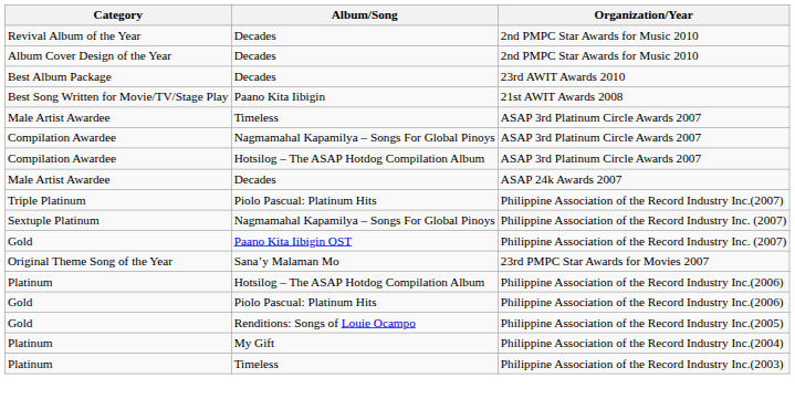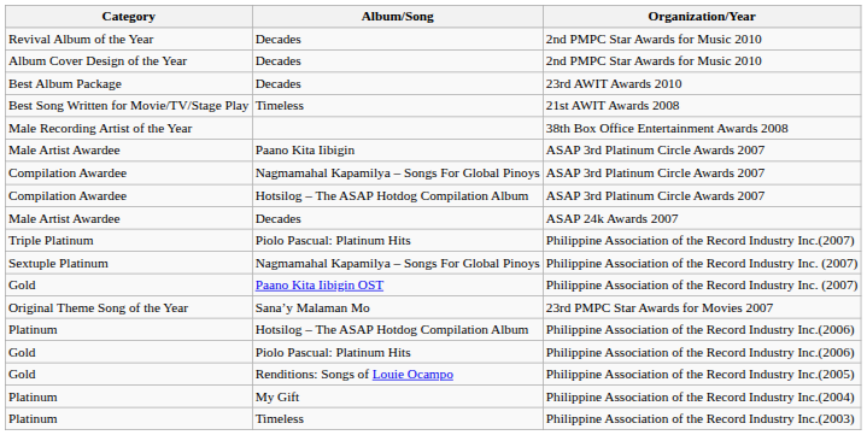 <table class="wikitable" style="margin:0; font-size:95%;">
 <tr style="background:#ccc;">
 <th>Category</th>
 <th>Album/Song</th>
 <th>Organization/Year</th>
 </tr>
 <tr>
 <td>Revival Album of the Year</td>
 <td>Decades</td>
 <td>2nd PMPC Star Awards for Music 2010 </td>
 </tr>
 <tr>
 <td>Album Cover Design of the Year</td>
 <td>Decades</td>
 <td>2nd PMPC Star Awards for Music 2010 </td>
 </tr>
 <tr>
 <td>Best Album Package</td>
 <td>Decades</td>
 <td>23rd AWIT Awards 2010 </td>
 </tr>
 <tr>
 <td>Best Song Written for Movie/TV/Stage Play</td>
-<td>Paano Kita Iibigin</td>
+<td>Timeless</td>
 <td>21st AWIT Awards 2008</td>
 </tr>
 <tr>
+<td>Male Recording Artist of the Year</td>
+<td></td>
+<td>38th Box Office Entertainment Awards 2008 </td>
+</tr>
+<tr>
 <td>Male Artist Awardee</td>
-<td>Timeless</td>
+<td>Paano Kita Iibigin</td>
 <td>ASAP 3rd Platinum Circle Awards 2007</td>
 </tr>
 <tr>
 <td>Compilation Awardee</td>
 <td>Nagmamahal Kapamilya – Songs For Global Pinoys</td>
 <td>ASAP 3rd Platinum Circle Awards 2007</td>
 </tr>
 <tr>
 <td>Compilation Awardee</td>
 <td>Hotsilog – The ASAP Hotdog Compilation Album</td>
 <td>ASAP 3rd Platinum Circle Awards 2007</td>
 </tr>
 <tr>
 <td>Male Artist Awardee</td>
 <td>Decades</td>
 <td>ASAP 24k Awards 2007</td>
 </tr>
 <tr>
 <td>Triple Platinum</td>
 <td>Piolo Pascual: Platinum Hits</td>
 <td>Philippine Association of the Record Industry Inc.(2007)</td>
 </tr>
 <tr>
 <td>Sextuple Platinum</td>
 <td>Nagmamahal Kapamilya – Songs For Global Pinoys</td>
 <td>Philippine Association of the Record Industry Inc. (2007)</td>
 </tr>
 <tr>
 <td>Gold</td>
 <td><a href='#'>Paano Kita Iibigin OST</a></td>
 <td>Philippine Association of the Record Industry Inc. (2007)</td>
 </tr>
 <tr>
 <td>Original Theme Song of the Year</td>
 <td>Sana’y Malaman Mo</td>
 <td>23rd PMPC Star Awards for Movies 2007</td>
 </tr>
 <tr>
 <td>Platinum</td>
 <td>Hotsilog – The ASAP Hotdog Compilation Album</td>
 <td>Philippine Association of the Record Industry Inc.(2006)</td>
 </tr>
 <tr>
 <td>Gold</td>
 <td>Piolo Pascual: Platinum Hits</td>
 <td>Philippine Association of the Record Industry Inc.(2006)</td>
 </tr>
 <tr>
 <td>Gold</td>
 <td>Renditions: Songs of <a href='#'>Louie Ocampo</a></td>
 <td>Philippine Association of the Record Industry Inc.(2005)</td>
 </tr>
 <tr>
 <td>Platinum</td>
 <td>My Gift</td>
 <td>Philippine Association of the Record Industry Inc.(2004)</td>
 </tr>
 <tr>
 <td>Platinum</td>
 <td>Timeless</td>
 <td>Philippine Association of the Record Industry Inc.(2003)</td>
 </tr>
 </table>
